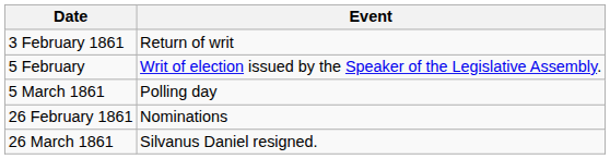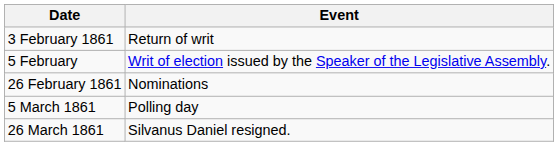 <table class="wikitable">
 <tr>
 <th>Date</th>
 <th>Event</th>
 </tr>
 <tr>
 <td>3 February 1861</td>
 <td>Return of writ</td>
 </tr>
 <tr>
 <td>5 February</td>
 <td><a href='#'>Writ of election</a> issued by the <a href='#'>Speaker of the Legislative Assembly</a>.</td>
 </tr>
 <tr>
+<td>26 February 1861</td>
+<td>Nominations</td>
+</tr>
+<tr>
 <td>5 March 1861</td>
 <td>Polling day</td>
-</tr>
-<tr>
-<td>26 February 1861</td>
-<td>Nominations</td>
 </tr>
 <tr>
 <td>26 March 1861</td>
 <td>Silvanus Daniel resigned.</td>
 </tr>
 </table>
